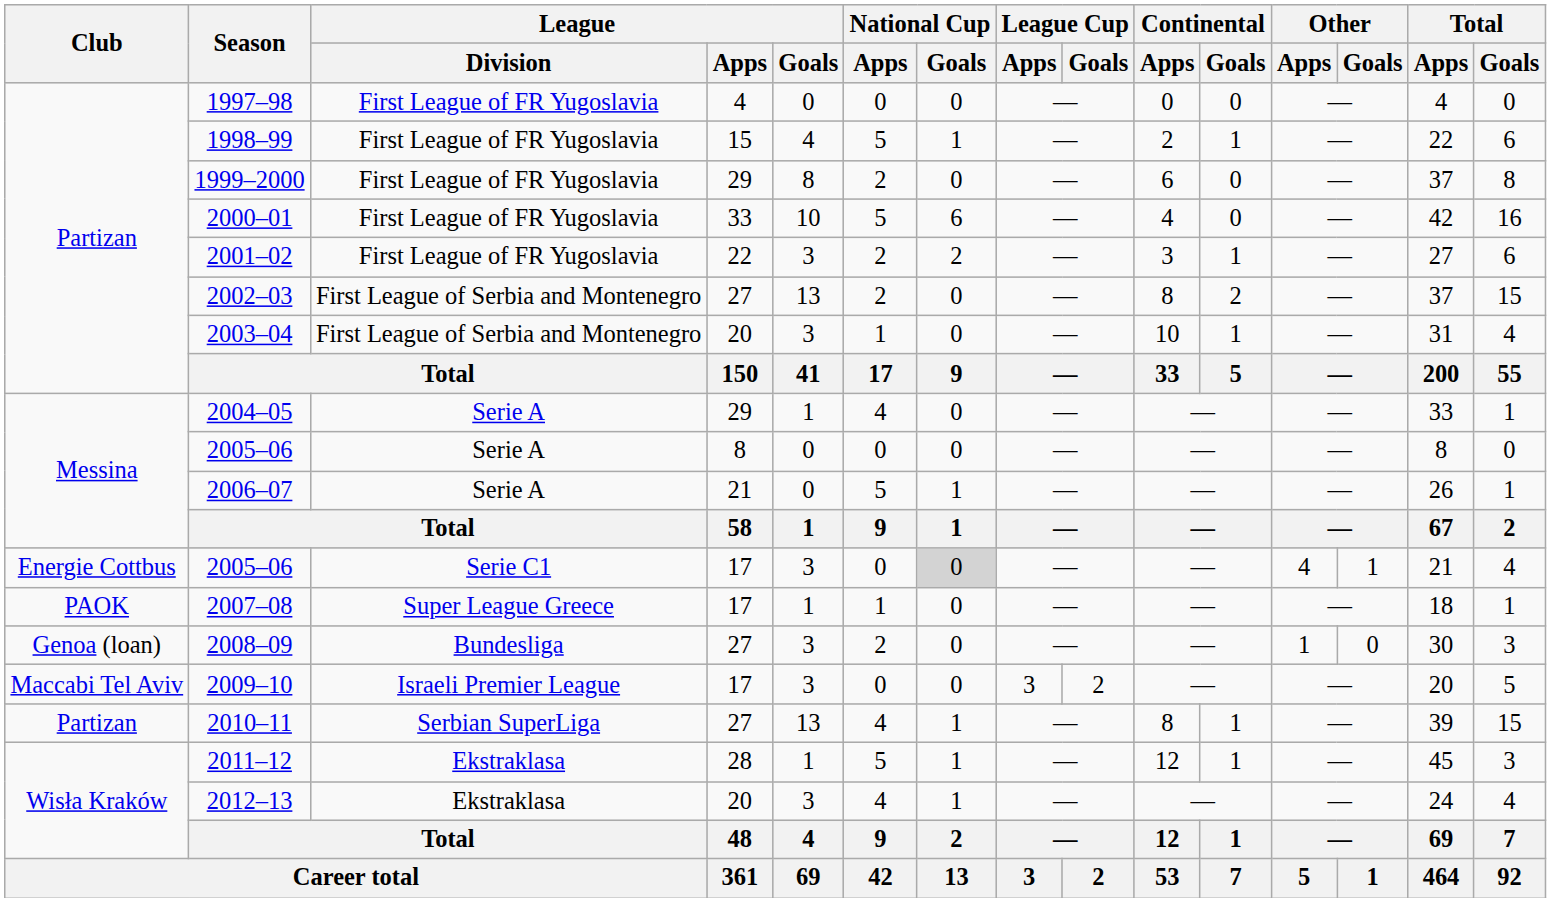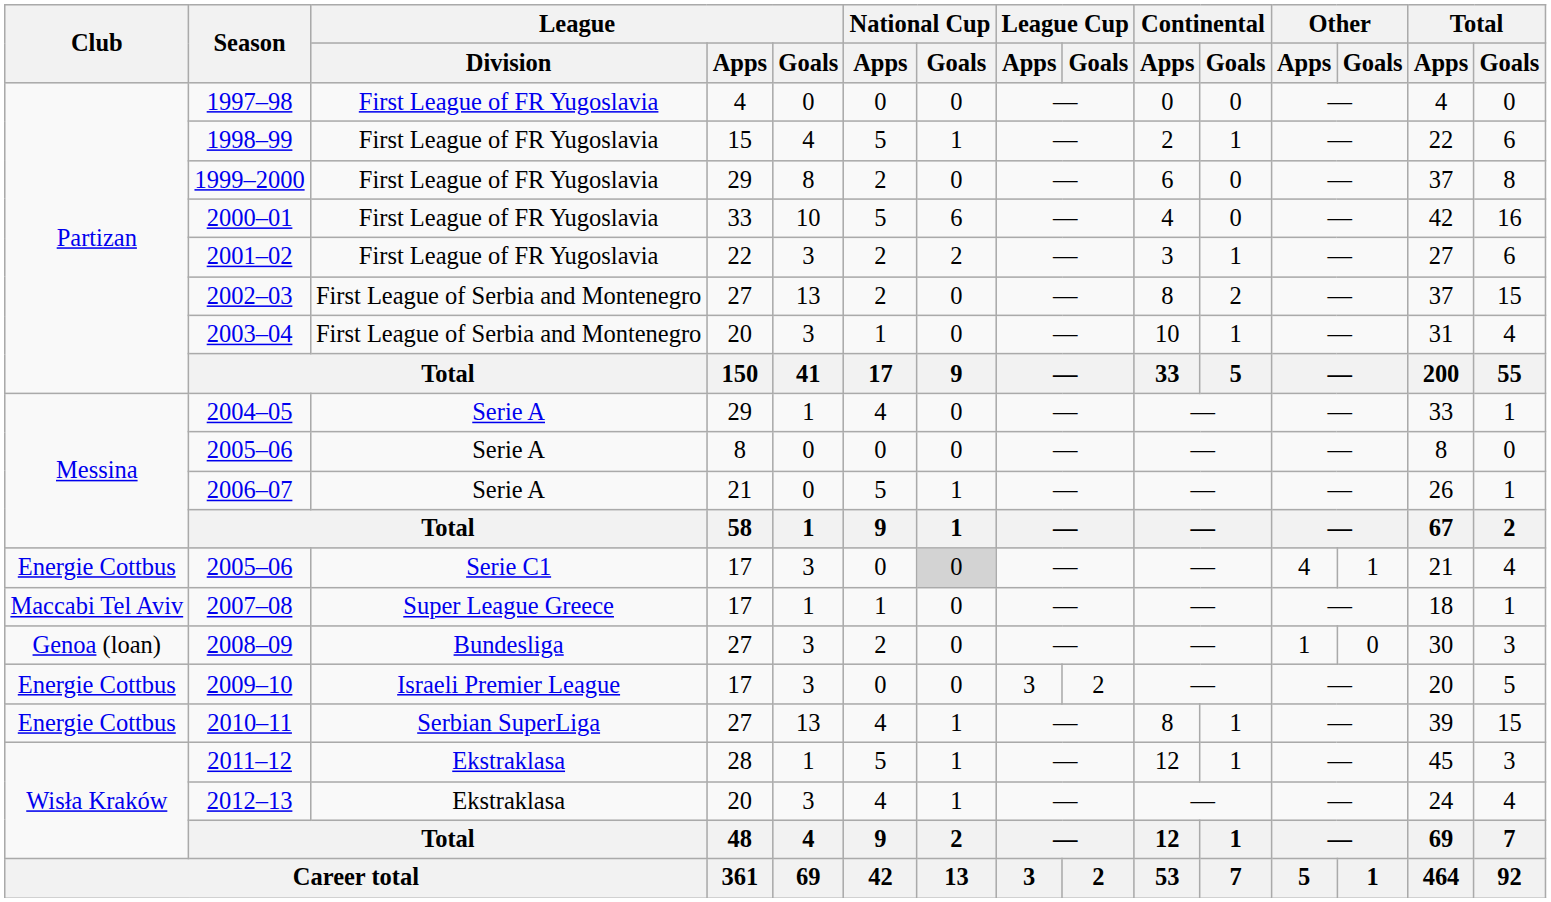 <table class="wikitable" style="text-align:center">
 <tr>
 <th rowspan="2">Club</th>
 <th rowspan="2">Season</th>
 <th colspan="3">League</th>
 <th colspan="2">National Cup</th>
 <th colspan="2">League Cup</th>
 <th colspan="2">Continental</th>
 <th colspan="2">Other</th>
 <th colspan="2">Total</th>
 </tr>
 <tr>
 <th>Division</th>
 <th>Apps</th>
 <th>Goals</th>
 <th>Apps</th>
 <th>Goals</th>
 <th>Apps</th>
 <th>Goals</th>
 <th>Apps</th>
 <th>Goals</th>
 <th>Apps</th>
 <th>Goals</th>
 <th>Apps</th>
 <th>Goals</th>
 </tr>
 <tr>
 <td rowspan="8"><a href='#'>Partizan</a></td>
 <td><a href='#'>1997–98</a></td>
 <td><a href='#'>First League of FR Yugoslavia</a></td>
 <td>4</td>
 <td>0</td>
 <td>0</td>
 <td>0</td>
 <td colspan="2">—</td>
 <td>0</td>
 <td>0</td>
 <td colspan="2">—</td>
 <td>4</td>
 <td>0</td>
 </tr>
 <tr>
 <td><a href='#'>1998–99</a></td>
 <td>First League of FR Yugoslavia</td>
 <td>15</td>
 <td>4</td>
 <td>5</td>
 <td>1</td>
 <td colspan="2">—</td>
 <td>2</td>
 <td>1</td>
 <td colspan="2">—</td>
 <td>22</td>
 <td>6</td>
 </tr>
 <tr>
 <td><a href='#'>1999–2000</a></td>
 <td>First League of FR Yugoslavia</td>
 <td>29</td>
 <td>8</td>
 <td>2</td>
 <td>0</td>
 <td colspan="2">—</td>
 <td>6</td>
 <td>0</td>
 <td colspan="2">—</td>
 <td>37</td>
 <td>8</td>
 </tr>
 <tr>
 <td><a href='#'>2000–01</a></td>
 <td>First League of FR Yugoslavia</td>
 <td>33</td>
 <td>10</td>
 <td>5</td>
 <td>6</td>
 <td colspan="2">—</td>
 <td>4</td>
 <td>0</td>
 <td colspan="2">—</td>
 <td>42</td>
 <td>16</td>
 </tr>
 <tr>
 <td><a href='#'>2001–02</a></td>
 <td>First League of FR Yugoslavia</td>
 <td>22</td>
 <td>3</td>
 <td>2</td>
 <td>2</td>
 <td colspan="2">—</td>
 <td>3</td>
 <td>1</td>
 <td colspan="2">—</td>
 <td>27</td>
 <td>6</td>
 </tr>
 <tr>
 <td><a href='#'>2002–03</a></td>
 <td>First League of Serbia and Montenegro</td>
 <td>27</td>
 <td>13</td>
 <td>2</td>
 <td>0</td>
 <td colspan="2">—</td>
 <td>8</td>
 <td>2</td>
 <td colspan="2">—</td>
 <td>37</td>
 <td>15</td>
 </tr>
 <tr>
 <td><a href='#'>2003–04</a></td>
 <td>First League of Serbia and Montenegro</td>
 <td>20</td>
 <td>3</td>
 <td>1</td>
 <td>0</td>
 <td colspan="2">—</td>
 <td>10</td>
 <td>1</td>
 <td colspan="2">—</td>
 <td>31</td>
 <td>4</td>
 </tr>
 <tr>
 <th colspan="2">Total</th>
 <th>150</th>
 <th>41</th>
 <th>17</th>
 <th>9</th>
 <th colspan="2">—</th>
 <th>33</th>
 <th>5</th>
 <th colspan="2">—</th>
 <th>200</th>
 <th>55</th>
 </tr>
 <tr>
 <td rowspan="4"><a href='#'>Messina</a></td>
 <td><a href='#'>2004–05</a></td>
 <td><a href='#'>Serie A</a></td>
 <td>29</td>
 <td>1</td>
 <td>4</td>
 <td>0</td>
 <td colspan="2">—</td>
 <td colspan="2">—</td>
 <td colspan="2">—</td>
 <td>33</td>
 <td>1</td>
 </tr>
 <tr>
 <td><a href='#'>2005–06</a></td>
 <td>Serie A</td>
 <td>8</td>
 <td>0</td>
 <td>0</td>
 <td>0</td>
 <td colspan="2">—</td>
 <td colspan="2">—</td>
 <td colspan="2">—</td>
 <td>8</td>
 <td>0</td>
 </tr>
 <tr>
 <td><a href='#'>2006–07</a></td>
 <td>Serie A</td>
 <td>21</td>
 <td>0</td>
 <td>5</td>
 <td>1</td>
 <td colspan="2">—</td>
 <td colspan="2">—</td>
 <td colspan="2">—</td>
 <td>26</td>
 <td>1</td>
 </tr>
 <tr>
 <th colspan="2">Total</th>
 <th>58</th>
 <th>1</th>
 <th>9</th>
 <th>1</th>
 <th colspan="2">—</th>
 <th colspan="2">—</th>
 <th colspan="2">—</th>
 <th>67</th>
 <th>2</th>
 </tr>
 <tr>
 <td><a href='#'>Energie Cottbus</a></td>
 <td><a href='#'>2005–06</a></td>
 <td><a href='#'>Serie C1</a></td>
 <td>17</td>
 <td>3</td>
 <td>0</td>
 <td style="background: lightgrey;">0</td>
 <td colspan="2">—</td>
 <td colspan="2">—</td>
 <td>4</td>
 <td>1</td>
 <td>21</td>
 <td>4</td>
 </tr>
 <tr>
-<td><a href='#'>PAOK</a></td>
+<td><a href='#'>Maccabi Tel Aviv</a></td>
 <td><a href='#'>2007–08</a></td>
 <td><a href='#'>Super League Greece</a></td>
 <td>17</td>
 <td>1</td>
 <td>1</td>
 <td>0</td>
 <td colspan="2">—</td>
 <td colspan="2">—</td>
 <td colspan="2">—</td>
 <td>18</td>
 <td>1</td>
 </tr>
 <tr>
 <td><a href='#'>Genoa</a> (loan)</td>
 <td><a href='#'>2008–09</a></td>
 <td><a href='#'>Bundesliga</a></td>
 <td>27</td>
 <td>3</td>
 <td>2</td>
 <td>0</td>
 <td colspan="2">—</td>
 <td colspan="2">—</td>
 <td>1</td>
 <td>0</td>
 <td>30</td>
 <td>3</td>
 </tr>
 <tr>
-<td><a href='#'>Maccabi Tel Aviv</a></td>
+<td><a href='#'>Energie Cottbus</a></td>
 <td><a href='#'>2009–10</a></td>
 <td><a href='#'>Israeli Premier League</a></td>
 <td>17</td>
 <td>3</td>
 <td>0</td>
 <td>0</td>
 <td>3</td>
 <td>2</td>
 <td colspan="2">—</td>
 <td colspan="2">—</td>
 <td>20</td>
 <td>5</td>
 </tr>
 <tr>
-<td><a href='#'>Partizan</a></td>
+<td><a href='#'>Energie Cottbus</a></td>
 <td><a href='#'>2010–11</a></td>
 <td><a href='#'>Serbian SuperLiga</a></td>
 <td>27</td>
 <td>13</td>
 <td>4</td>
 <td>1</td>
 <td colspan="2">—</td>
 <td>8</td>
 <td>1</td>
 <td colspan="2">—</td>
 <td>39</td>
 <td>15</td>
 </tr>
 <tr>
 <td rowspan="3"><a href='#'>Wisła Kraków</a></td>
 <td><a href='#'>2011–12</a></td>
 <td><a href='#'>Ekstraklasa</a></td>
 <td>28</td>
 <td>1</td>
 <td>5</td>
 <td>1</td>
 <td colspan="2">—</td>
 <td>12</td>
 <td>1</td>
 <td colspan="2">—</td>
 <td>45</td>
 <td>3</td>
 </tr>
 <tr>
 <td><a href='#'>2012–13</a></td>
 <td>Ekstraklasa</td>
 <td>20</td>
 <td>3</td>
 <td>4</td>
 <td>1</td>
 <td colspan="2">—</td>
 <td colspan="2">—</td>
 <td colspan="2">—</td>
 <td>24</td>
 <td>4</td>
 </tr>
 <tr>
 <th colspan="2">Total</th>
 <th>48</th>
 <th>4</th>
 <th>9</th>
 <th>2</th>
 <th colspan="2">—</th>
 <th>12</th>
 <th>1</th>
 <th colspan="2">—</th>
 <th>69</th>
 <th>7</th>
 </tr>
 <tr>
 <th colspan="3">Career total</th>
 <th>361</th>
 <th>69</th>
 <th>42</th>
 <th>13</th>
 <th>3</th>
 <th>2</th>
 <th>53</th>
 <th>7</th>
 <th>5</th>
 <th>1</th>
 <th>464</th>
 <th>92</th>
 </tr>
 </table>
